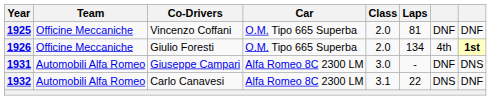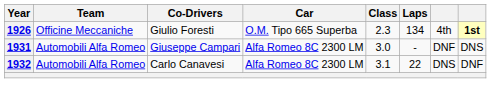 <table class="wikitable" style="text-align:center; font-size:90%">
 <tr>
 <th>Year</th>
 <th>Team</th>
 <th>Co-Drivers</th>
 <th>Car</th>
 <th>Class</th>
 <th>Laps</th>
 <th></th>
 <th></th>
 </tr>
 <tr>
-<th><a href='#'>1925</a></th>
-<td align="left"> <a href='#'>Officine Meccaniche</a></td>
-<td align="left"> Vincenzo Coffani</td>
-<td align="left"><a href='#'>O.M.</a> Tipo 665 Superba</td>
-<td>2.0</td>
-<td>81</td>
-<td>DNF</td>
-<td>DNF</td>
-</tr>
-<tr>
 <th><a href='#'>1926</a></th>
 <td align="left"> <a href='#'>Officine Meccaniche</a></td>
 <td align="left"> Giulio Foresti</td>
 <td align="left"><a href='#'>O.M.</a> Tipo 665 Superba</td>
-<td>2.0</td>
+<td>2.3</td>
 <td>134</td>
 <td>4th</td>
 <td style="background:#FFFFBF;"><strong>1st</strong></td>
 </tr>
 <tr>
 <th><a href='#'>1931</a></th>
 <td align="left"> <a href='#'>Automobili Alfa Romeo</a></td>
 <td align="left"> <a href='#'>Giuseppe Campari</a></td>
 <td align="left"><a href='#'>Alfa Romeo 8C</a> 2300 LM</td>
 <td>3.0</td>
 <td>-</td>
 <td>DNF</td>
 <td>DNS</td>
 </tr>
 <tr>
 <th><a href='#'>1932</a></th>
 <td align="left"> <a href='#'>Automobili Alfa Romeo</a></td>
 <td align="left"> Carlo Canavesi</td>
 <td align="left"><a href='#'>Alfa Romeo 8C</a> 2300 LM</td>
 <td>3.1</td>
 <td>22</td>
 <td>DNS</td>
 <td>DNF</td>
 </tr>
 <tr>
 <th colspan="8"></th>
 </tr>
 </table>
